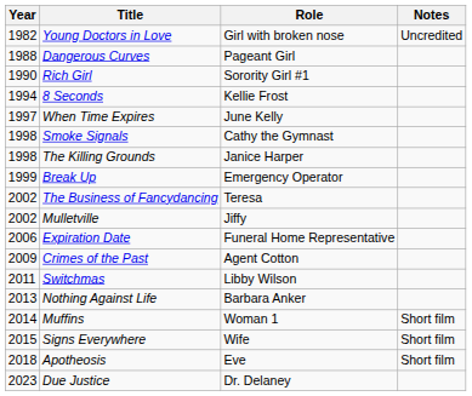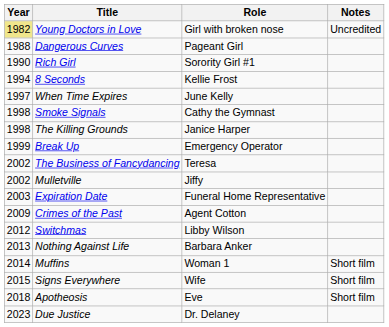 <table class="wikitable">
 <tr>
 <th>Year</th>
 <th>Title</th>
 <th>Role</th>
 <th>Notes</th>
 </tr>
 <tr>
-<td>1982</td>
+<td style="background: khaki;">1982</td>
 <td><em><a href='#'>Young Doctors in Love</a></em></td>
 <td>Girl with broken nose</td>
 <td>Uncredited</td>
 </tr>
 <tr>
 <td>1988</td>
 <td><em><a href='#'>Dangerous Curves</a></em></td>
 <td>Pageant Girl</td>
 <td></td>
 </tr>
 <tr>
 <td>1990</td>
 <td><em><a href='#'>Rich Girl</a></em></td>
 <td>Sorority Girl #1</td>
 <td></td>
 </tr>
 <tr>
 <td>1994</td>
 <td><em><a href='#'>8 Seconds</a></em></td>
 <td>Kellie Frost</td>
 <td></td>
 </tr>
 <tr>
 <td>1997</td>
 <td><em>When Time Expires</em></td>
 <td>June Kelly</td>
 <td></td>
 </tr>
 <tr>
 <td>1998</td>
 <td><em><a href='#'>Smoke Signals</a></em></td>
 <td>Cathy the Gymnast</td>
 <td></td>
 </tr>
 <tr>
 <td>1998</td>
 <td><em>The Killing Grounds</em></td>
 <td>Janice Harper</td>
 <td></td>
 </tr>
 <tr>
 <td>1999</td>
 <td><em><a href='#'>Break Up</a></em></td>
 <td>Emergency Operator</td>
 <td></td>
 </tr>
 <tr>
 <td>2002</td>
 <td><em><a href='#'>The Business of Fancydancing</a></em></td>
 <td>Teresa</td>
 <td></td>
 </tr>
 <tr>
 <td>2002</td>
 <td><em>Mulletville</em></td>
 <td>Jiffy</td>
 <td></td>
 </tr>
 <tr>
-<td>2006</td>
+<td>2003</td>
 <td><em><a href='#'>Expiration Date</a></em></td>
 <td>Funeral Home Representative</td>
 <td></td>
 </tr>
 <tr>
 <td>2009</td>
 <td><em><a href='#'>Crimes of the Past</a></em></td>
 <td>Agent Cotton</td>
 <td></td>
 </tr>
 <tr>
-<td>2011</td>
+<td>2012</td>
 <td><em><a href='#'>Switchmas</a></em></td>
 <td>Libby Wilson</td>
 <td></td>
 </tr>
 <tr>
 <td>2013</td>
 <td><em>Nothing Against Life</em></td>
 <td>Barbara Anker</td>
 <td></td>
 </tr>
 <tr>
 <td>2014</td>
 <td><em>Muffins</em></td>
 <td>Woman 1</td>
 <td>Short film</td>
 </tr>
 <tr>
 <td>2015</td>
 <td><em>Signs Everywhere</em></td>
 <td>Wife</td>
 <td>Short film</td>
 </tr>
 <tr>
 <td>2018</td>
 <td><em>Apotheosis</em></td>
 <td>Eve</td>
 <td>Short film</td>
 </tr>
 <tr>
 <td>2023</td>
 <td><em>Due Justice</em></td>
 <td>Dr. Delaney</td>
 <td></td>
 </tr>
 </table>
